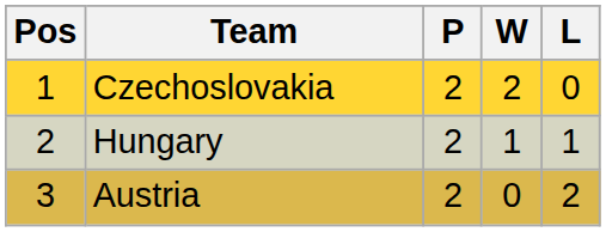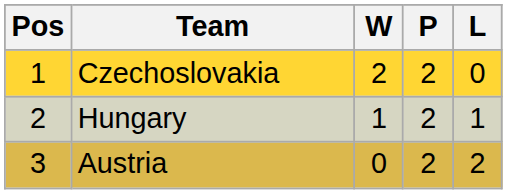 <table class="wikitable" style="font-size: 100%">
 <tr>
 <th width=15>Pos</th>
 <th width=150>Team</th>
+<th width=20>W</th>
 <th width=20>P</th>
-<th width=20>W</th>
 <th width=20>L</th>
 </tr>
 <tr align=center style="background: #FFD633;">
 <td>1</td>
 <td align="left"> Czechoslovakia</td>
 <td>2</td>
 <td>2</td>
 <td>0</td>
 </tr>
 <tr align=center style="background: #D6D6C2;">
 <td>2</td>
 <td align="left"> Hungary</td>
+<td>1</td>
 <td>2</td>
-<td>1</td>
 <td>1</td>
 </tr>
 <tr align=center style="background: #DBB84D;">
 <td>3</td>
 <td align="left"> Austria</td>
+<td>0</td>
 <td>2</td>
-<td>0</td>
 <td>2</td>
 </tr>
 </table>
